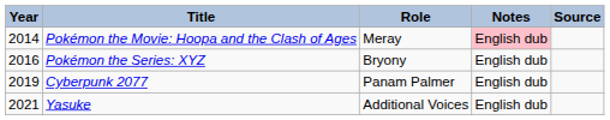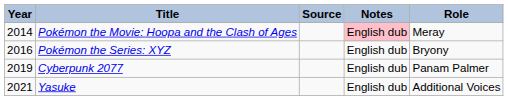 <table class="wikitable sortable plainrowheaders" style="width=95%; font-size: 95%;">
 <tr>
 <th style="background:#b0c4de;">Year</th>
 <th style="background:#b0c4de;">Title</th>
+<th style="background:#b0c4de;">Source</th>
+<th style="background:#b0c4de;">Notes</th>
 <th style="background:#b0c4de;">Role</th>
-<th style="background:#b0c4de;">Notes</th>
-<th style="background:#b0c4de;">Source</th>
 </tr>
 <tr>
 <td>2014</td>
 <td><em><a href='#'>Pokémon the Movie: Hoopa and the Clash of Ages</a></em></td>
+<td></td>
+<td style="background: pink;">English dub</td>
 <td>Meray</td>
-<td style="background: pink;">English dub</td>
-<td></td>
 </tr>
 <tr>
 <td>2016</td>
 <td><em><a href='#'>Pokémon the Series: XYZ</a></em></td>
+<td></td>
+<td>English dub</td>
 <td>Bryony</td>
-<td>English dub</td>
-<td></td>
 </tr>
 <tr>
 <td>2019</td>
 <td><em><a href='#'>Cyberpunk 2077</a></em></td>
+<td></td>
+<td>English dub</td>
 <td>Panam Palmer</td>
-<td>English dub</td>
-<td></td>
 </tr>
 <tr>
 <td>2021</td>
 <td><a href='#'><em>Yasuke</em></a></td>
+<td></td>
+<td>English dub</td>
 <td>Additional Voices</td>
-<td>English dub</td>
-<td></td>
 </tr>
 </table>
